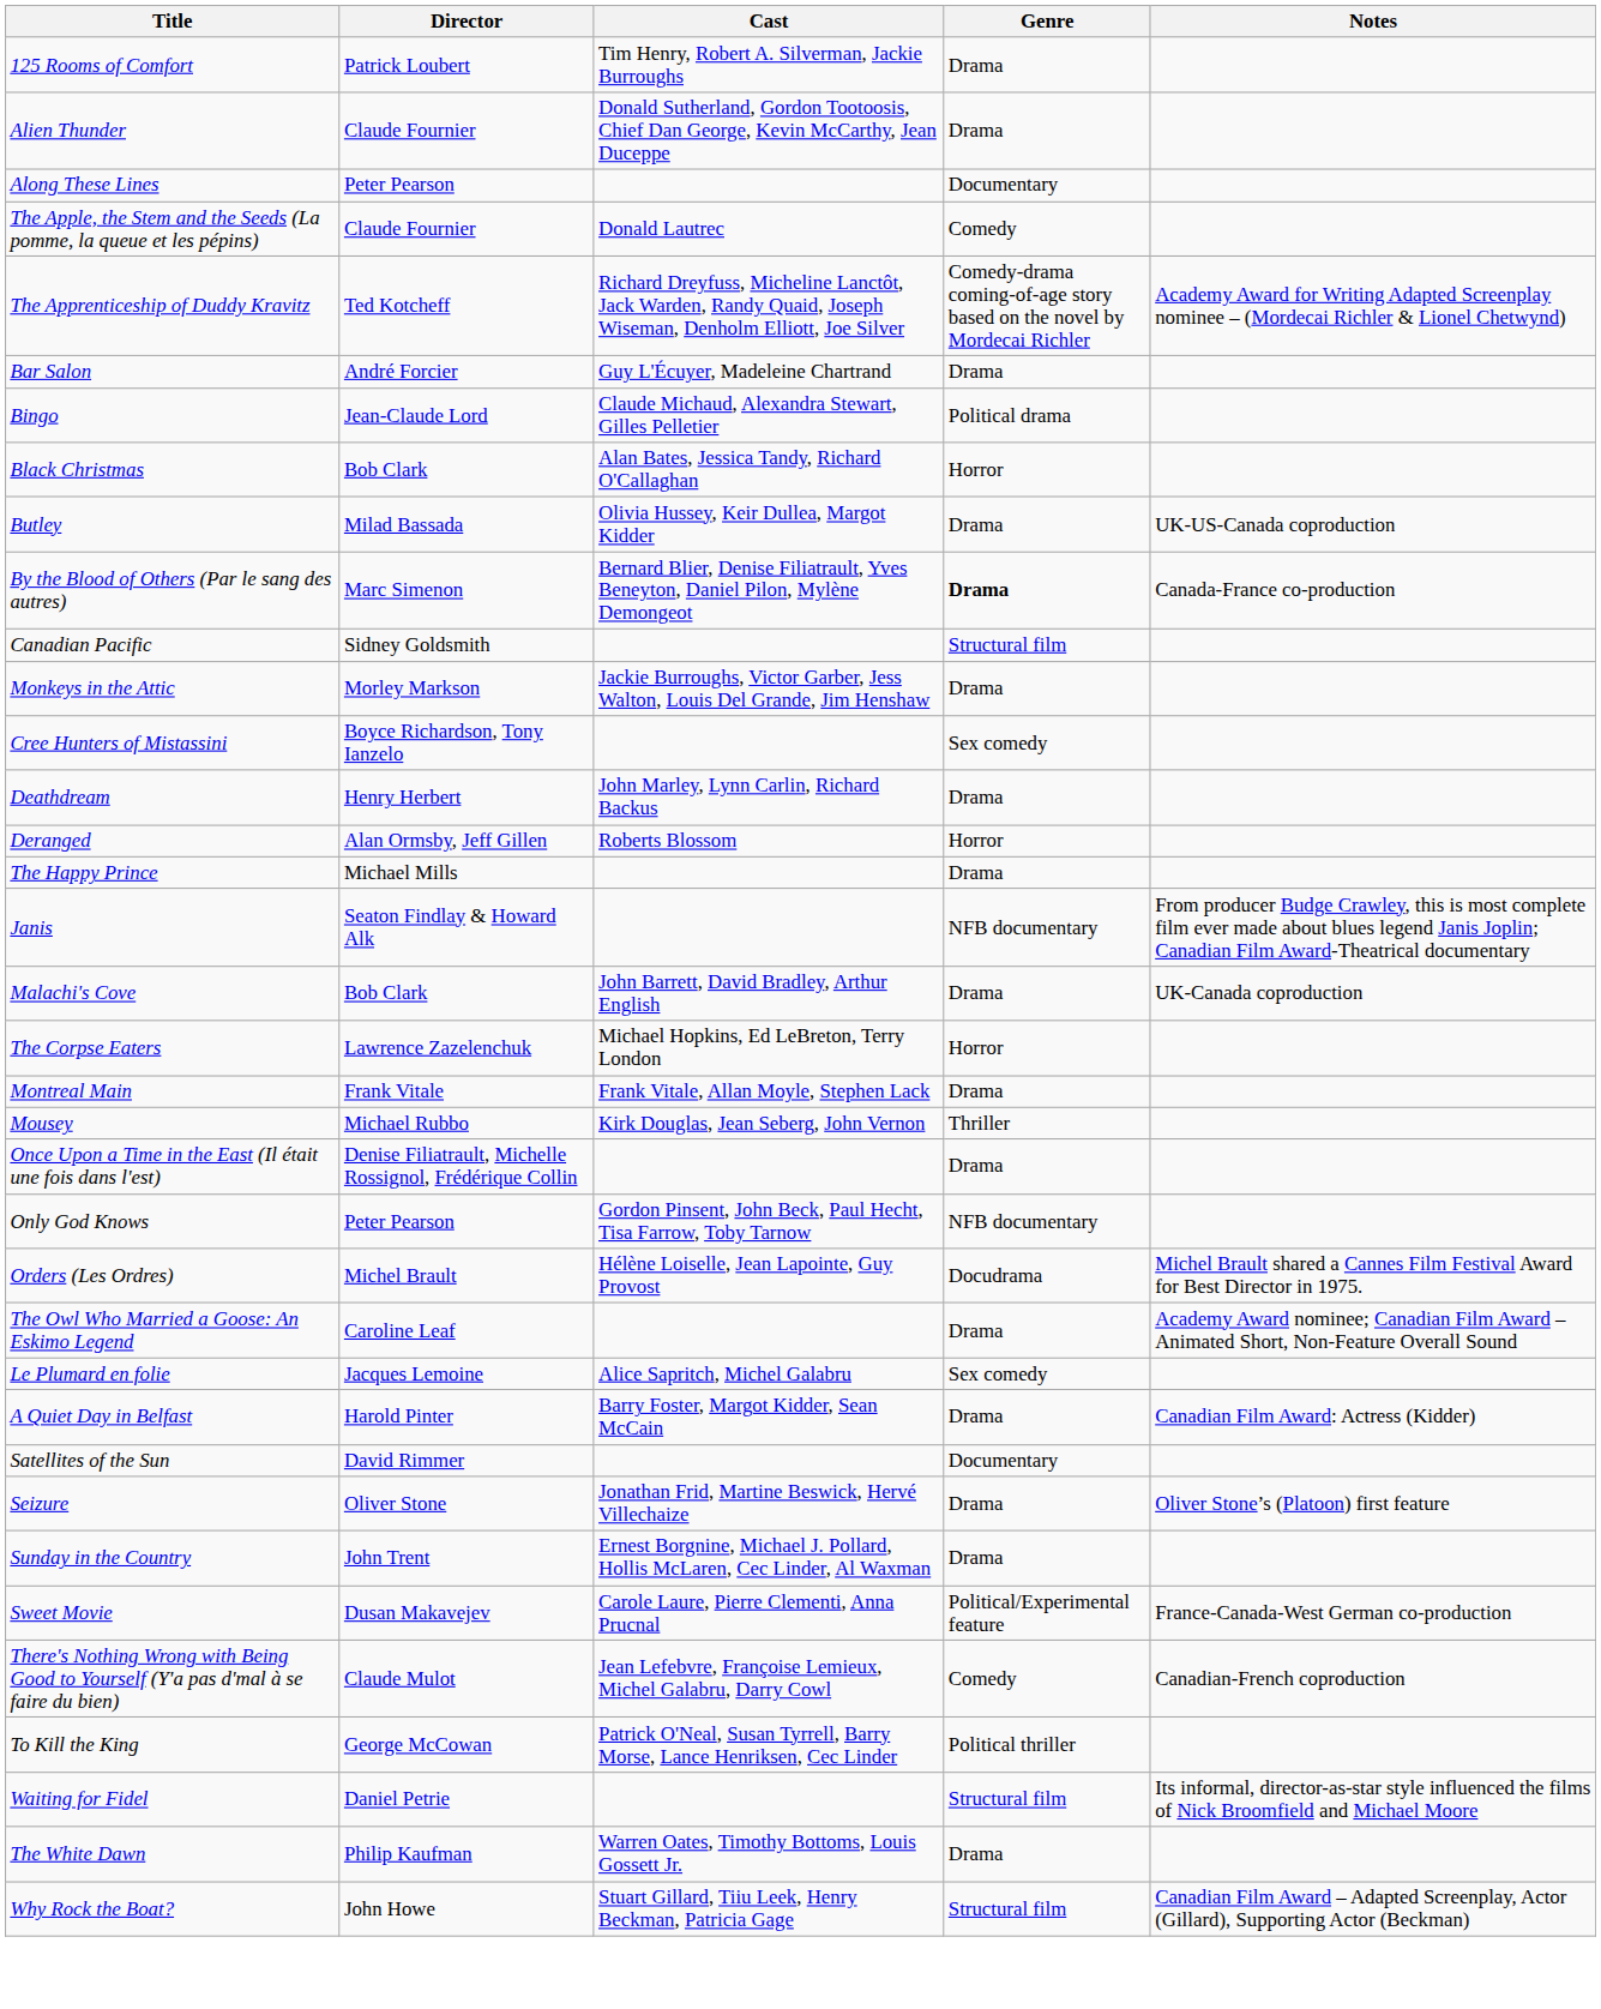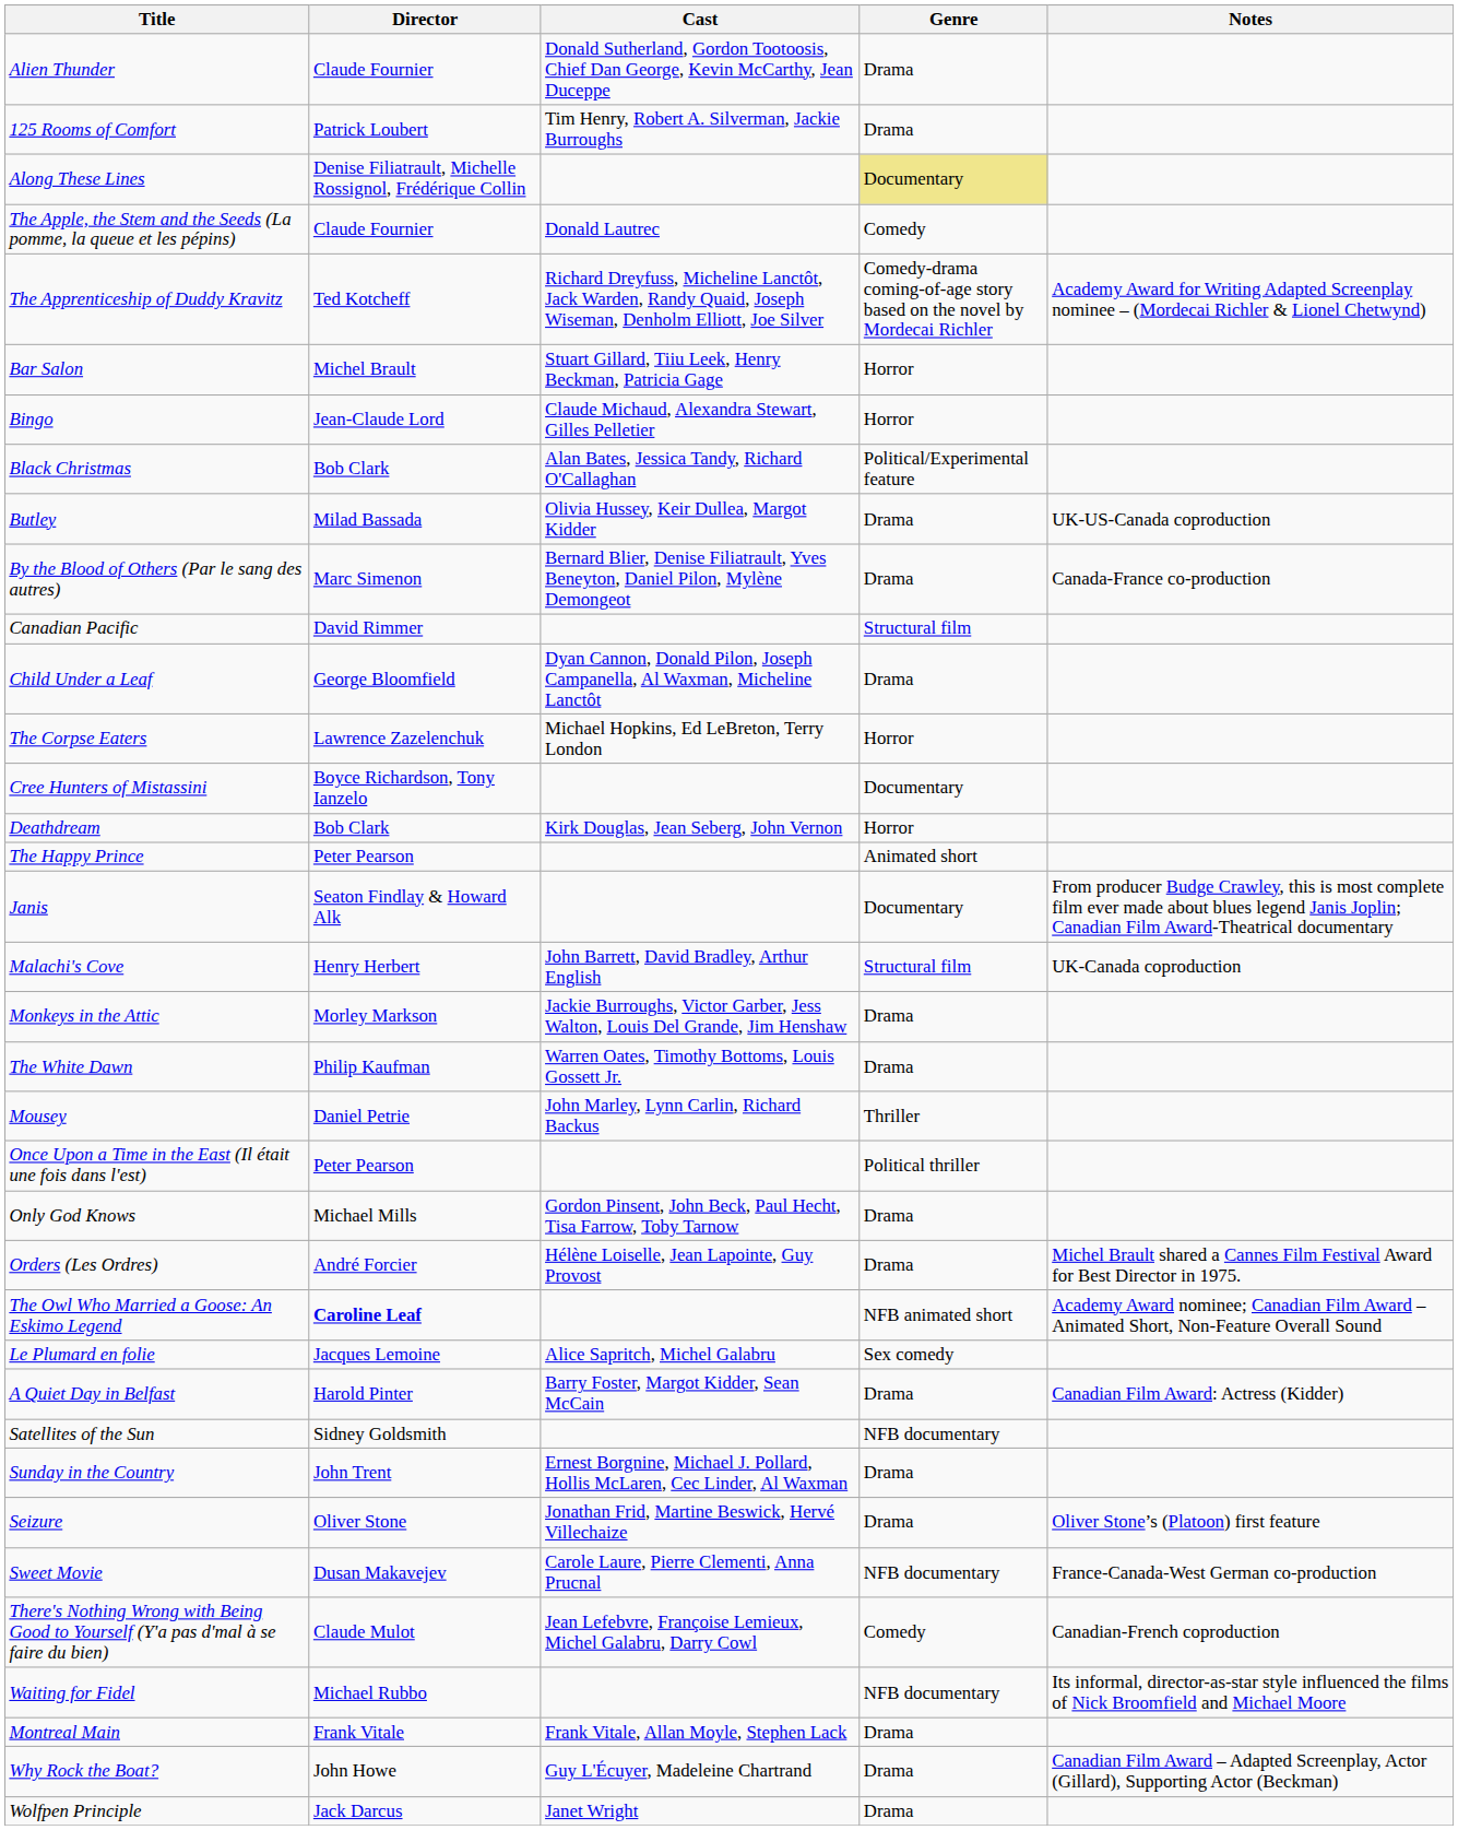 <table class="wikitable" width= "100%">
 <tr>
 <th width=21%>Title</th>
 <th width=16%>Director</th>
 <th width=22%>Cast</th>
 <th width=13%>Genre</th>
 <th width=28%>Notes</th>
 </tr>
 <tr>
+<td><em><a href='#'>Alien Thunder</a></em></td>
+<td><a href='#'>Claude Fournier</a></td>
+<td><a href='#'>Donald Sutherland</a>, <a href='#'>Gordon Tootoosis</a>, <a href='#'>Chief Dan George</a>, <a href='#'>Kevin McCarthy</a>, <a href='#'>Jean Duceppe</a></td>
+<td>Drama</td>
+<td></td>
+</tr>
+<tr>
 <td><em><a href='#'>125 Rooms of Comfort</a></em></td>
 <td><a href='#'>Patrick Loubert</a></td>
 <td>Tim Henry, <a href='#'>Robert A. Silverman</a>, <a href='#'>Jackie Burroughs</a></td>
 <td>Drama</td>
 <td></td>
 </tr>
 <tr>
-<td><em><a href='#'>Alien Thunder</a></em></td>
-<td><a href='#'>Claude Fournier</a></td>
-<td><a href='#'>Donald Sutherland</a>, <a href='#'>Gordon Tootoosis</a>, <a href='#'>Chief Dan George</a>, <a href='#'>Kevin McCarthy</a>, <a href='#'>Jean Duceppe</a></td>
-<td>Drama</td>
+<td><em><a href='#'>Along These Lines</a></em></td>
+<td><a href='#'>Denise Filiatrault</a>, <a href='#'>Michelle Rossignol</a>, <a href='#'>Frédérique Collin</a></td>
 <td></td>
-</tr>
-<tr>
-<td><em><a href='#'>Along These Lines</a></em></td>
-<td><a href='#'>Peter Pearson</a></td>
-<td></td>
-<td>Documentary</td>
+<td style="background: khaki;">Documentary</td>
 <td></td>
 </tr>
 <tr>
 <td><em><a href='#'>The Apple, the Stem and the Seeds</a> (La pomme, la queue et les pépins)</em></td>
 <td><a href='#'>Claude Fournier</a></td>
 <td><a href='#'>Donald Lautrec</a></td>
 <td>Comedy</td>
 <td></td>
 </tr>
 <tr>
 <td><em><a href='#'>The Apprenticeship of Duddy Kravitz</a></em></td>
 <td><a href='#'>Ted Kotcheff</a></td>
 <td><a href='#'>Richard Dreyfuss</a>, <a href='#'>Micheline Lanctôt</a>, <a href='#'>Jack Warden</a>, <a href='#'>Randy Quaid</a>, <a href='#'>Joseph Wiseman</a>, <a href='#'>Denholm Elliott</a>, <a href='#'>Joe Silver</a></td>
 <td>Comedy-drama coming-of-age story based on the novel by <a href='#'>Mordecai Richler</a></td>
 <td><a href='#'>Academy Award for Writing Adapted Screenplay</a> nominee – (<a href='#'>Mordecai Richler</a> & <a href='#'>Lionel Chetwynd</a>)</td>
 </tr>
 <tr>
 <td><em><a href='#'>Bar Salon</a></em></td>
-<td><a href='#'>André Forcier</a></td>
-<td><a href='#'>Guy L'Écuyer</a>, Madeleine Chartrand</td>
-<td>Drama</td>
+<td><a href='#'>Michel Brault</a></td>
+<td><a href='#'>Stuart Gillard</a>, <a href='#'>Tiiu Leek</a>, <a href='#'>Henry Beckman</a>, <a href='#'>Patricia Gage</a></td>
+<td>Horror</td>
 <td></td>
 </tr>
 <tr>
 <td><em><a href='#'>Bingo</a></em></td>
 <td><a href='#'>Jean-Claude Lord</a></td>
 <td><a href='#'>Claude Michaud</a>, <a href='#'>Alexandra Stewart</a>, <a href='#'>Gilles Pelletier</a></td>
-<td>Political drama</td>
+<td>Horror</td>
 <td></td>
 </tr>
 <tr>
 <td><em><a href='#'>Black Christmas</a></em></td>
 <td><a href='#'>Bob Clark</a></td>
 <td><a href='#'>Alan Bates</a>, <a href='#'>Jessica Tandy</a>, <a href='#'>Richard O'Callaghan</a></td>
-<td>Horror</td>
+<td>Political/Experimental feature</td>
 <td></td>
 </tr>
 <tr>
 <td><em><a href='#'>Butley</a></em></td>
 <td><a href='#'>Milad Bassada</a></td>
 <td><a href='#'>Olivia Hussey</a>, <a href='#'>Keir Dullea</a>, <a href='#'>Margot Kidder</a></td>
 <td>Drama</td>
 <td>UK-US-Canada coproduction</td>
 </tr>
 <tr>
 <td><em><a href='#'>By the Blood of Others</a> (Par le sang des autres)</em></td>
 <td><a href='#'>Marc Simenon</a></td>
 <td><a href='#'>Bernard Blier</a>, <a href='#'>Denise Filiatrault</a>, <a href='#'>Yves Beneyton</a>, <a href='#'>Daniel Pilon</a>, <a href='#'>Mylène Demongeot</a></td>
-<td><strong>Drama</strong></td>
+<td>Drama</td>
 <td>Canada-France co-production </td>
 </tr>
 <tr>
 <td><em>Canadian Pacific</em></td>
-<td>Sidney Goldsmith</td>
+<td><a href='#'>David Rimmer</a></td>
 <td></td>
 <td><a href='#'>Structural film</a></td>
 <td></td>
+</tr>
+<tr>
+<td><em><a href='#'>Child Under a Leaf</a></em></td>
+<td><a href='#'>George Bloomfield</a></td>
+<td><a href='#'>Dyan Cannon</a>, <a href='#'>Donald Pilon</a>, <a href='#'>Joseph Campanella</a>, <a href='#'>Al Waxman</a>, <a href='#'>Micheline Lanctôt</a></td>
+<td>Drama</td>
+<td></td>
+</tr>
+<tr>
+<td><em><a href='#'>The Corpse Eaters</a></em></td>
+<td><a href='#'>Lawrence Zazelenchuk</a></td>
+<td>Michael Hopkins, Ed LeBreton, Terry London</td>
+<td>Horror</td>
+<td></td>
+</tr>
+<tr>
+<td><em><a href='#'>Cree Hunters of Mistassini</a></em></td>
+<td><a href='#'>Boyce Richardson</a>, <a href='#'>Tony Ianzelo</a></td>
+<td></td>
+<td>Documentary</td>
+<td></td>
+</tr>
+<tr>
+<td><em><a href='#'>Deathdream</a></em></td>
+<td><a href='#'>Bob Clark</a></td>
+<td><a href='#'>Kirk Douglas</a>, <a href='#'>Jean Seberg</a>, <a href='#'>John Vernon</a></td>
+<td>Horror</td>
+<td></td>
+</tr>
+<tr>
+<td><em><a href='#'>The Happy Prince</a></em></td>
+<td><a href='#'>Peter Pearson</a></td>
+<td></td>
+<td>Animated short</td>
+<td></td>
+</tr>
+<tr>
+<td><em><a href='#'>Janis</a></em></td>
+<td><a href='#'>Seaton Findlay</a> & <a href='#'>Howard Alk</a></td>
+<td></td>
+<td>Documentary</td>
+<td>From producer <a href='#'>Budge Crawley</a>, this is most complete film ever made about blues legend <a href='#'>Janis Joplin</a>; <a href='#'>Canadian Film Award</a>-Theatrical documentary</td>
+</tr>
+<tr>
+<td><em><a href='#'>Malachi's Cove</a></em></td>
+<td><a href='#'>Henry Herbert</a></td>
+<td><a href='#'>John Barrett</a>, <a href='#'>David Bradley</a>, <a href='#'>Arthur English</a></td>
+<td><a href='#'>Structural film</a></td>
+<td>UK-Canada coproduction</td>
 </tr>
 <tr>
 <td><em><a href='#'>Monkeys in the Attic</a></em></td>
 <td><a href='#'>Morley Markson</a></td>
 <td><a href='#'>Jackie Burroughs</a>, <a href='#'>Victor Garber</a>, <a href='#'>Jess Walton</a>, <a href='#'>Louis Del Grande</a>, <a href='#'>Jim Henshaw</a></td>
 <td>Drama</td>
 <td></td>
 </tr>
 <tr>
-<td><em><a href='#'>Cree Hunters of Mistassini</a></em></td>
-<td><a href='#'>Boyce Richardson</a>, <a href='#'>Tony Ianzelo</a></td>
-<td></td>
-<td>Sex comedy</td>
-<td></td>
-</tr>
-<tr>
-<td><em><a href='#'>Deathdream</a></em></td>
-<td><a href='#'>Henry Herbert</a></td>
-<td><a href='#'>John Marley</a>, <a href='#'>Lynn Carlin</a>, <a href='#'>Richard Backus</a></td>
-<td>Drama</td>
-<td></td>
-</tr>
-<tr>
-<td><em><a href='#'>Deranged</a></em></td>
-<td><a href='#'>Alan Ormsby</a>, <a href='#'>Jeff Gillen</a></td>
-<td><a href='#'>Roberts Blossom</a></td>
-<td>Horror</td>
-<td></td>
-</tr>
-<tr>
-<td><em><a href='#'>The Happy Prince</a></em></td>
-<td>Michael Mills</td>
-<td></td>
-<td>Drama</td>
-<td></td>
-</tr>
-<tr>
-<td><em><a href='#'>Janis</a></em></td>
-<td><a href='#'>Seaton Findlay</a> & <a href='#'>Howard Alk</a></td>
-<td></td>
-<td>NFB documentary</td>
-<td>From producer <a href='#'>Budge Crawley</a>, this is most complete film ever made about blues legend <a href='#'>Janis Joplin</a>; <a href='#'>Canadian Film Award</a>-Theatrical documentary</td>
-</tr>
-<tr>
-<td><em><a href='#'>Malachi's Cove</a></em></td>
-<td><a href='#'>Bob Clark</a></td>
-<td><a href='#'>John Barrett</a>, <a href='#'>David Bradley</a>, <a href='#'>Arthur English</a></td>
-<td>Drama</td>
-<td>UK-Canada coproduction</td>
-</tr>
-<tr>
-<td><em><a href='#'>The Corpse Eaters</a></em></td>
-<td><a href='#'>Lawrence Zazelenchuk</a></td>
-<td>Michael Hopkins, Ed LeBreton, Terry London</td>
-<td>Horror</td>
-<td></td>
-</tr>
-<tr>
-<td><em><a href='#'>Montreal Main</a></em></td>
-<td><a href='#'>Frank Vitale</a></td>
-<td><a href='#'>Frank Vitale</a>, <a href='#'>Allan Moyle</a>, <a href='#'>Stephen Lack</a></td>
+<td><em><a href='#'>The White Dawn</a></em></td>
+<td><a href='#'>Philip Kaufman</a></td>
+<td><a href='#'>Warren Oates</a>, <a href='#'>Timothy Bottoms</a>, <a href='#'>Louis Gossett Jr.</a></td>
 <td>Drama</td>
 <td></td>
 </tr>
 <tr>
 <td><em><a href='#'>Mousey</a></em></td>
-<td><a href='#'>Michael Rubbo</a></td>
-<td><a href='#'>Kirk Douglas</a>, <a href='#'>Jean Seberg</a>, <a href='#'>John Vernon</a></td>
+<td><a href='#'>Daniel Petrie</a></td>
+<td><a href='#'>John Marley</a>, <a href='#'>Lynn Carlin</a>, <a href='#'>Richard Backus</a></td>
 <td>Thriller</td>
 <td></td>
 </tr>
 <tr>
 <td><em><a href='#'>Once Upon a Time in the East</a> (Il était une fois dans l'est)</em></td>
-<td><a href='#'>Denise Filiatrault</a>, <a href='#'>Michelle Rossignol</a>, <a href='#'>Frédérique Collin</a></td>
+<td><a href='#'>Peter Pearson</a></td>
 <td></td>
+<td>Political thriller</td>
+<td></td>
+</tr>
+<tr>
+<td><em>Only God Knows</em></td>
+<td>Michael Mills</td>
+<td><a href='#'>Gordon Pinsent</a>, <a href='#'>John Beck</a>, <a href='#'>Paul Hecht</a>, <a href='#'>Tisa Farrow</a>, <a href='#'>Toby Tarnow</a></td>
 <td>Drama</td>
 <td></td>
 </tr>
 <tr>
-<td><em>Only God Knows</em></td>
-<td><a href='#'>Peter Pearson</a></td>
-<td><a href='#'>Gordon Pinsent</a>, <a href='#'>John Beck</a>, <a href='#'>Paul Hecht</a>, <a href='#'>Tisa Farrow</a>, <a href='#'>Toby Tarnow</a></td>
-<td>NFB documentary</td>
-<td></td>
-</tr>
-<tr>
 <td><em><a href='#'>Orders</a> (Les Ordres)</em></td>
-<td><a href='#'>Michel Brault</a></td>
+<td><a href='#'>André Forcier</a></td>
 <td><a href='#'>Hélène Loiselle</a>, <a href='#'>Jean Lapointe</a>, <a href='#'>Guy Provost</a></td>
-<td>Docudrama</td>
+<td>Drama</td>
 <td><a href='#'>Michel Brault</a> shared a <a href='#'>Cannes Film Festival</a> Award for Best Director in 1975.</td>
 </tr>
 <tr>
 <td><em><a href='#'>The Owl Who Married a Goose: An Eskimo Legend</a></em></td>
-<td><a href='#'>Caroline Leaf</a></td>
+<td><strong><a href='#'>Caroline Leaf</a></strong></td>
 <td></td>
-<td>Drama</td>
+<td>NFB animated short</td>
 <td><a href='#'>Academy Award</a> nominee; <a href='#'>Canadian Film Award</a> – Animated Short, Non-Feature Overall Sound</td>
 </tr>
 <tr>
 <td><em><a href='#'>Le Plumard en folie</a></em></td>
 <td><a href='#'>Jacques Lemoine</a></td>
 <td><a href='#'>Alice Sapritch</a>, <a href='#'>Michel Galabru</a></td>
 <td>Sex comedy</td>
 <td></td>
 </tr>
 <tr>
 <td><em><a href='#'>A Quiet Day in Belfast</a></em></td>
 <td><a href='#'>Harold Pinter</a></td>
 <td><a href='#'>Barry Foster</a>, <a href='#'>Margot Kidder</a>, <a href='#'>Sean McCain</a></td>
 <td>Drama</td>
 <td><a href='#'>Canadian Film Award</a>: Actress (Kidder)</td>
 </tr>
 <tr>
 <td><em>Satellites of the Sun</em></td>
-<td><a href='#'>David Rimmer</a></td>
+<td>Sidney Goldsmith</td>
 <td></td>
-<td>Documentary</td>
+<td>NFB documentary</td>
+<td></td>
+</tr>
+<tr>
+<td><em><a href='#'>Sunday in the Country</a></em></td>
+<td><a href='#'>John Trent</a></td>
+<td><a href='#'>Ernest Borgnine</a>, <a href='#'>Michael J. Pollard</a>, <a href='#'>Hollis McLaren</a>, <a href='#'>Cec Linder</a>, <a href='#'>Al Waxman</a></td>
+<td>Drama</td>
 <td></td>
 </tr>
 <tr>
 <td><em><a href='#'>Seizure</a></em></td>
 <td><a href='#'>Oliver Stone</a></td>
 <td><a href='#'>Jonathan Frid</a>, <a href='#'>Martine Beswick</a>, <a href='#'>Hervé Villechaize</a></td>
 <td>Drama</td>
 <td><a href='#'>Oliver Stone</a>’s (<a href='#'>Platoon</a>) first feature  </td>
 </tr>
 <tr>
-<td><em><a href='#'>Sunday in the Country</a></em></td>
-<td><a href='#'>John Trent</a></td>
-<td><a href='#'>Ernest Borgnine</a>, <a href='#'>Michael J. Pollard</a>, <a href='#'>Hollis McLaren</a>, <a href='#'>Cec Linder</a>, <a href='#'>Al Waxman</a></td>
-<td>Drama</td>
-<td></td>
-</tr>
-<tr>
 <td><em><a href='#'>Sweet Movie</a></em></td>
 <td><a href='#'>Dusan Makavejev</a></td>
 <td><a href='#'>Carole Laure</a>, <a href='#'>Pierre Clementi</a>, <a href='#'>Anna Prucnal</a></td>
-<td>Political/Experimental feature</td>
+<td>NFB documentary</td>
 <td>France-Canada-West German co-production</td>
 </tr>
 <tr>
 <td><em><a href='#'>There's Nothing Wrong with Being Good to Yourself</a> (Y'a pas d'mal à se faire du bien)</em></td>
 <td><a href='#'>Claude Mulot</a></td>
 <td><a href='#'>Jean Lefebvre</a>, <a href='#'>Françoise Lemieux</a>, <a href='#'>Michel Galabru</a>, <a href='#'>Darry Cowl</a></td>
 <td>Comedy</td>
 <td>Canadian-French coproduction</td>
 </tr>
 <tr>
-<td><em>To Kill the King</em></td>
-<td><a href='#'>George McCowan</a></td>
-<td><a href='#'>Patrick O'Neal</a>, <a href='#'>Susan Tyrrell</a>, <a href='#'>Barry Morse</a>, <a href='#'>Lance Henriksen</a>, <a href='#'>Cec Linder</a></td>
-<td>Political thriller</td>
+<td><em><a href='#'>Waiting for Fidel</a></em></td>
+<td><a href='#'>Michael Rubbo</a></td>
 <td></td>
-</tr>
-<tr>
-<td><em><a href='#'>Waiting for Fidel</a></em></td>
-<td><a href='#'>Daniel Petrie</a></td>
-<td></td>
-<td><a href='#'>Structural film</a></td>
+<td>NFB documentary</td>
 <td>Its informal, director-as-star style influenced the films of <a href='#'>Nick Broomfield</a> and <a href='#'>Michael Moore</a></td>
 </tr>
 <tr>
-<td><em><a href='#'>The White Dawn</a></em></td>
-<td><a href='#'>Philip Kaufman</a></td>
-<td><a href='#'>Warren Oates</a>, <a href='#'>Timothy Bottoms</a>, <a href='#'>Louis Gossett Jr.</a></td>
+<td><em><a href='#'>Montreal Main</a></em></td>
+<td><a href='#'>Frank Vitale</a></td>
+<td><a href='#'>Frank Vitale</a>, <a href='#'>Allan Moyle</a>, <a href='#'>Stephen Lack</a></td>
 <td>Drama</td>
 <td></td>
 </tr>
 <tr>
 <td><em><a href='#'>Why Rock the Boat?</a></em></td>
 <td>John Howe</td>
-<td><a href='#'>Stuart Gillard</a>, <a href='#'>Tiiu Leek</a>, <a href='#'>Henry Beckman</a>, <a href='#'>Patricia Gage</a></td>
-<td><a href='#'>Structural film</a></td>
+<td><a href='#'>Guy L'Écuyer</a>, Madeleine Chartrand</td>
+<td>Drama</td>
 <td><a href='#'>Canadian Film Award</a> – Adapted Screenplay, Actor (Gillard), Supporting Actor (Beckman)</td>
 </tr>
+<tr>
+<td><em>Wolfpen Principle</em></td>
+<td><a href='#'>Jack Darcus</a></td>
+<td><a href='#'>Janet Wright</a></td>
+<td>Drama</td>
+<td></td>
+</tr>
 </table>
